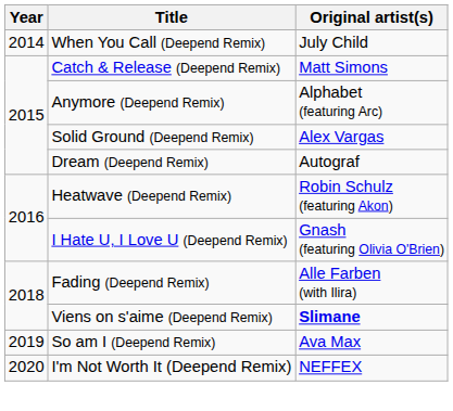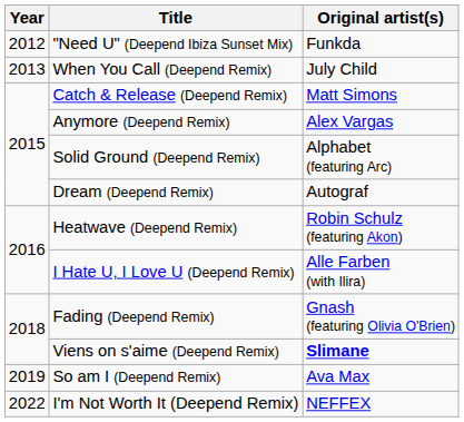 <table class="wikitable">
 <tr>
 <th>Year</th>
 <th>Title</th>
 <th>Original artist(s)</th>
 </tr>
 <tr>
-<td>2014</td>
+<td>2012</td>
+<td>"Need U" <small>(Deepend Ibiza Sunset Mix)</small></td>
+<td>Funkda</td>
+</tr>
+<tr>
+<td>2013</td>
 <td>When You Call <small>(Deepend Remix)</small></td>
 <td>July Child</td>
 </tr>
 <tr>
 <td rowspan="4">2015</td>
 <td><a href='#'>Catch & Release</a> <small>(Deepend Remix)</small></td>
 <td><a href='#'>Matt Simons</a></td>
 </tr>
 <tr>
 <td>Anymore <small>(Deepend Remix)</small></td>
-<td>Alphabet<br><small>(featuring Arc)</small></td>
+<td><a href='#'>Alex Vargas</a></td>
 </tr>
 <tr>
 <td>Solid Ground <small>(Deepend Remix)</small></td>
-<td><a href='#'>Alex Vargas</a></td>
+<td>Alphabet<br><small>(featuring Arc)</small></td>
 </tr>
 <tr>
 <td>Dream <small>(Deepend Remix)</small></td>
 <td>Autograf</td>
 </tr>
 <tr>
 <td rowspan="2">2016</td>
 <td>Heatwave <small>(Deepend Remix)</small></td>
 <td><a href='#'>Robin Schulz</a><br><small>(featuring <a href='#'>Akon</a>)</small></td>
 </tr>
 <tr>
 <td><a href='#'>I Hate U, I Love U</a> <small>(Deepend Remix)</small></td>
-<td><a href='#'>Gnash</a><br><small>(featuring <a href='#'>Olivia O'Brien</a>)</small></td>
+<td><a href='#'>Alle Farben</a><br><small>(with Ilira)</small></td>
 </tr>
 <tr>
 <td rowspan="2">2018</td>
 <td>Fading <small>(Deepend Remix)</small></td>
-<td><a href='#'>Alle Farben</a><br><small>(with Ilira)</small></td>
+<td><a href='#'>Gnash</a><br><small>(featuring <a href='#'>Olivia O'Brien</a>)</small></td>
 </tr>
 <tr>
 <td>Viens on s'aime <small>(Deepend Remix)</small></td>
 <td><strong><a href='#'>Slimane</a></strong></td>
 </tr>
 <tr>
 <td>2019</td>
 <td>So am I <small>(Deepend Remix)</small></td>
 <td><a href='#'>Ava Max</a></td>
 </tr>
 <tr>
-<td>2020</td>
+<td>2022</td>
 <td>I'm Not Worth It (Deepend Remix)</td>
 <td><a href='#'>NEFFEX</a></td>
 </tr>
 </table>
